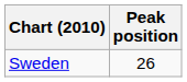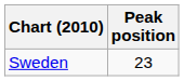 <table class="wikitable">
 <tr>
 <th>Chart (2010)</th>
 <th>Peak<br>position</th>
 </tr>
 <tr>
 <td><a href='#'>Sweden</a></td>
-<td align="center">26</td>
+<td align="center">23</td>
 </tr>
 </table>
